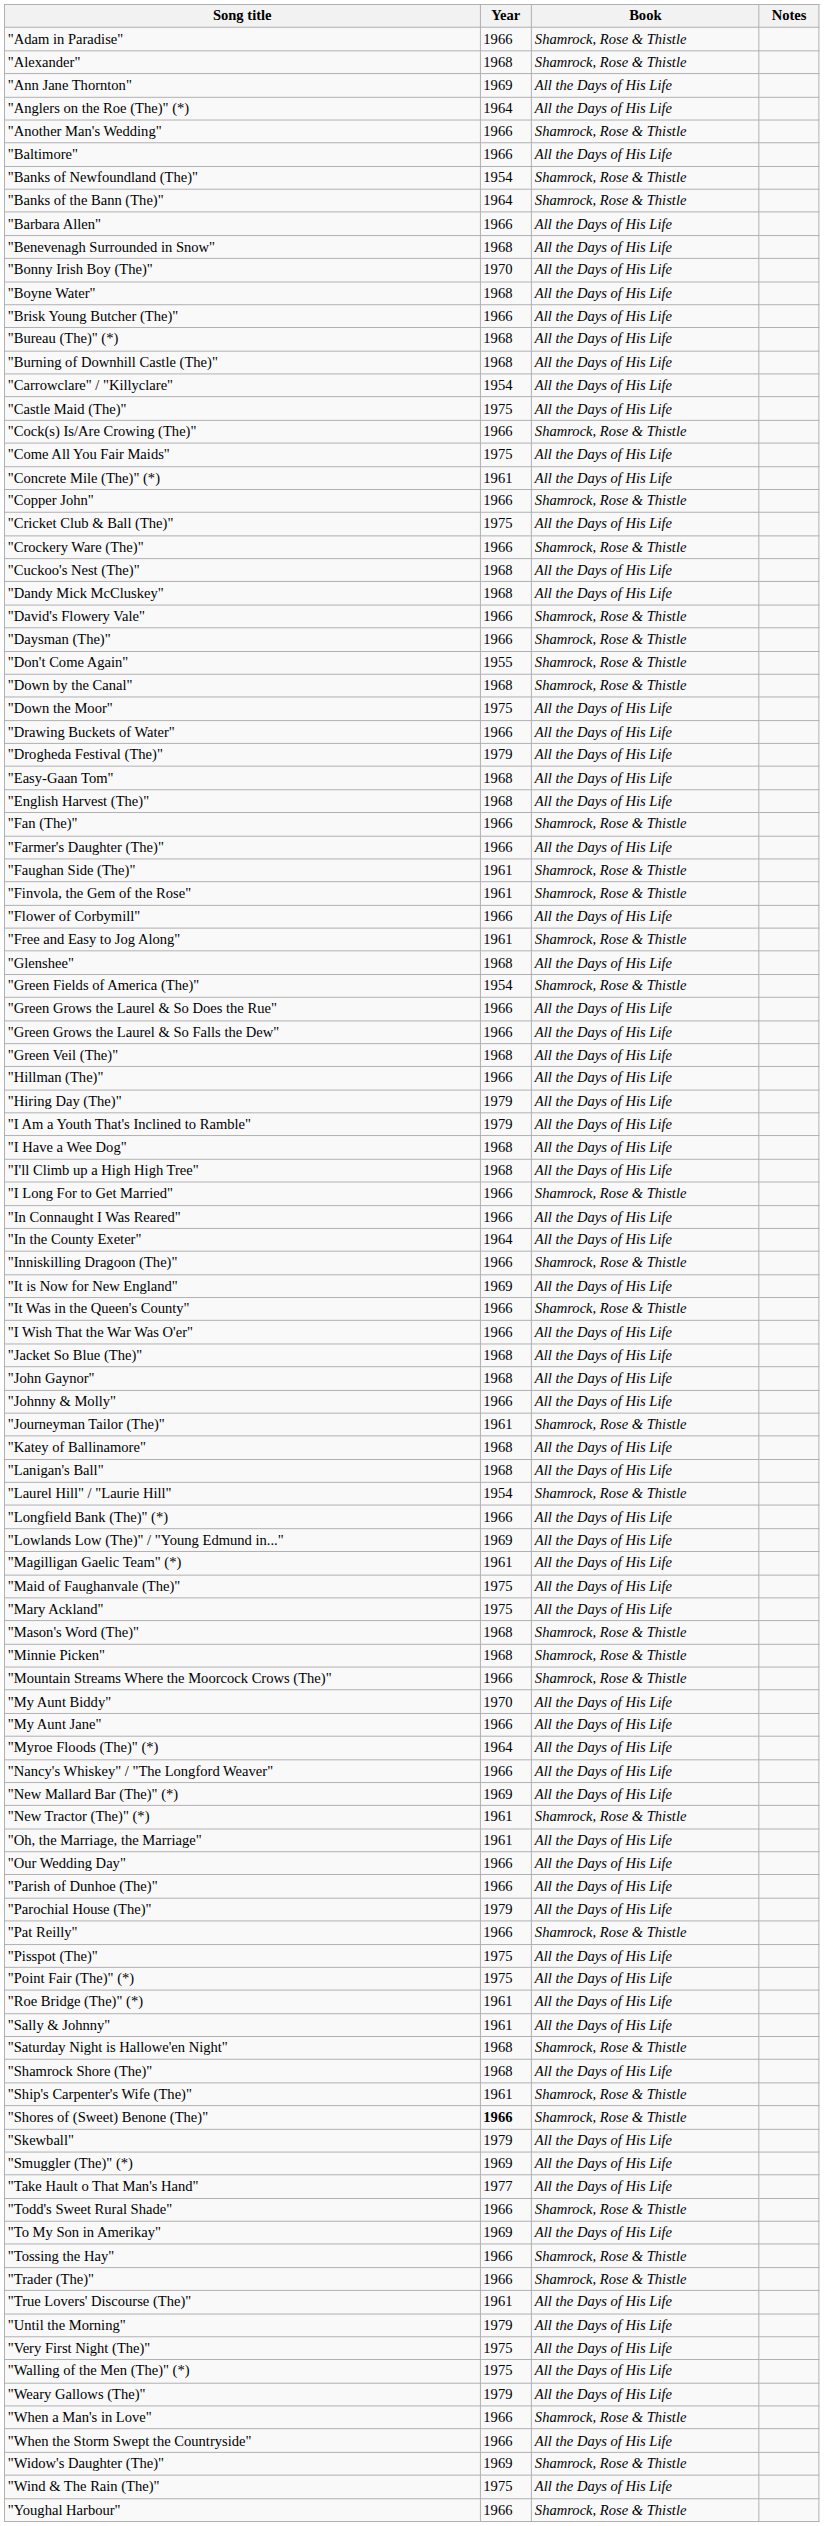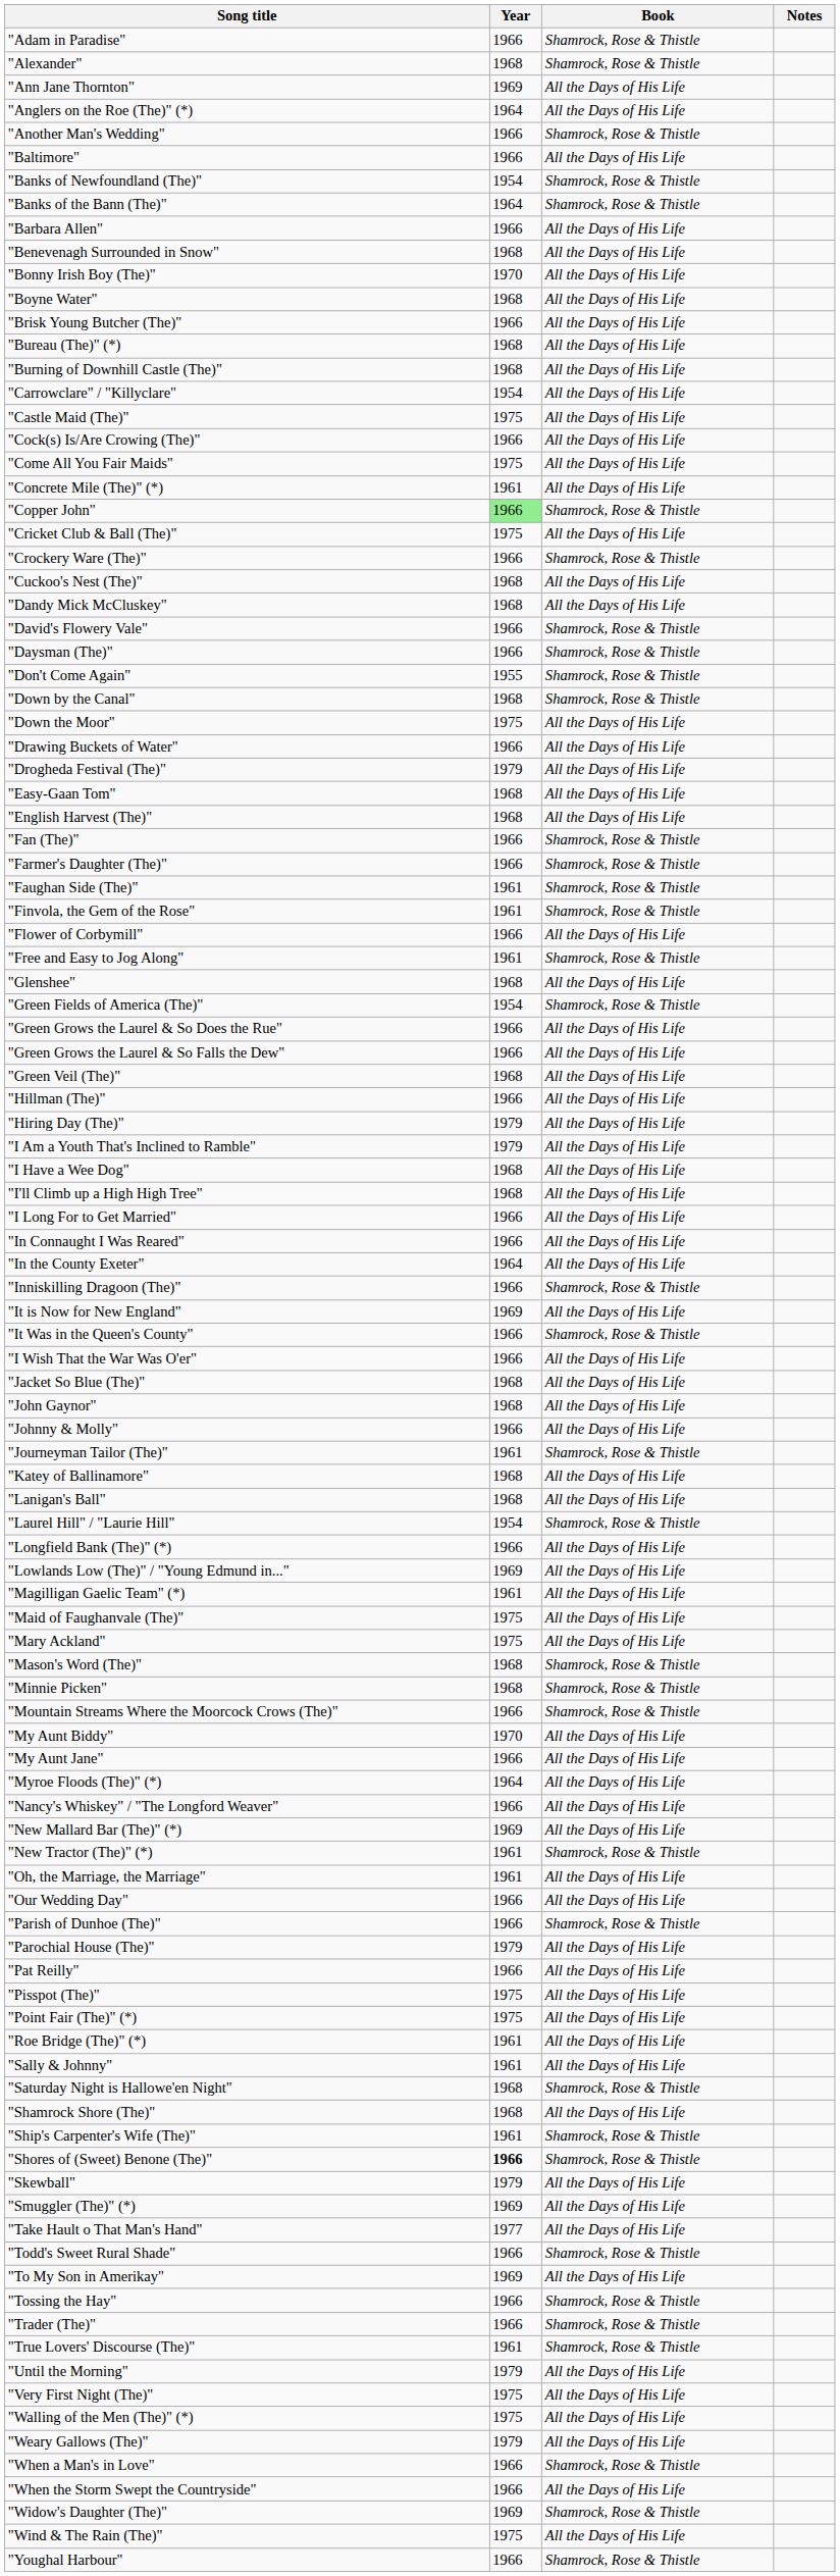 <table class="wikitable sortable plainrowheaders" style="min-width:56em">
 <tr>
 <th>Song title</th>
 <th>Year</th>
 <th>Book</th>
 <th class="unsortable">Notes</th>
 </tr>
 <tr>
 <td>"Adam in Paradise"</td>
 <td>1966</td>
 <td><em>Shamrock, Rose & Thistle</em></td>
 <td></td>
 </tr>
 <tr>
 <td>"Alexander"</td>
 <td>1968</td>
 <td><em>Shamrock, Rose & Thistle</em></td>
 <td></td>
 </tr>
 <tr>
 <td>"Ann Jane Thornton"</td>
 <td>1969</td>
 <td><em>All the Days of His Life</em></td>
 <td></td>
 </tr>
 <tr>
 <td>"Anglers on the Roe (The)" (*)</td>
 <td>1964</td>
 <td><em>All the Days of His Life</em></td>
 <td></td>
 </tr>
 <tr>
 <td>"Another Man's Wedding"</td>
 <td>1966</td>
 <td><em>Shamrock, Rose & Thistle</em></td>
 <td></td>
 </tr>
 <tr>
 <td>"Baltimore"</td>
 <td>1966</td>
 <td><em>All the Days of His Life</em></td>
 <td></td>
 </tr>
 <tr>
 <td>"Banks of Newfoundland (The)"</td>
 <td>1954</td>
 <td><em>Shamrock, Rose & Thistle</em></td>
 <td></td>
 </tr>
 <tr>
 <td>"Banks of the Bann (The)"</td>
 <td>1964</td>
 <td><em>Shamrock, Rose & Thistle</em></td>
 <td></td>
 </tr>
 <tr>
 <td>"Barbara Allen"</td>
 <td>1966</td>
 <td><em>All the Days of His Life</em></td>
 <td></td>
 </tr>
 <tr>
 <td>"Benevenagh Surrounded in Snow"</td>
 <td>1968</td>
 <td><em>All the Days of His Life</em></td>
 <td></td>
 </tr>
 <tr>
 <td>"Bonny Irish Boy (The)"</td>
 <td>1970</td>
 <td><em>All the Days of His Life</em></td>
 <td></td>
 </tr>
 <tr>
 <td>"Boyne Water"</td>
 <td>1968</td>
 <td><em>All the Days of His Life</em></td>
 <td></td>
 </tr>
 <tr>
 <td>"Brisk Young Butcher (The)"</td>
 <td>1966</td>
 <td><em>All the Days of His Life</em></td>
 <td></td>
 </tr>
 <tr>
 <td>"Bureau (The)" (*)</td>
 <td>1968</td>
 <td><em>All the Days of His Life</em></td>
 <td></td>
 </tr>
 <tr>
 <td>"Burning of Downhill Castle (The)"</td>
 <td>1968</td>
 <td><em>All the Days of His Life</em></td>
 <td></td>
 </tr>
 <tr>
 <td>"Carrowclare" /  "Killyclare"</td>
 <td>1954</td>
 <td><em>All the Days of His Life</em></td>
 <td></td>
 </tr>
 <tr>
 <td>"Castle Maid (The)"</td>
 <td>1975</td>
 <td><em>All the Days of His Life</em></td>
 <td></td>
 </tr>
 <tr>
 <td>"Cock(s) Is/Are Crowing (The)"</td>
 <td>1966</td>
-<td><em>Shamrock, Rose & Thistle</em></td>
+<td><em>All the Days of His Life</em></td>
 <td></td>
 </tr>
 <tr>
 <td>"Come All You Fair Maids"</td>
 <td>1975</td>
 <td><em>All the Days of His Life</em></td>
 <td></td>
 </tr>
 <tr>
 <td>"Concrete Mile (The)" (*)</td>
 <td>1961</td>
 <td><em>All the Days of His Life</em></td>
 <td></td>
 </tr>
 <tr>
 <td>"Copper John"</td>
-<td>1966</td>
+<td style="background: lightgreen;">1966</td>
 <td><em>Shamrock, Rose & Thistle</em></td>
 <td></td>
 </tr>
 <tr>
 <td>"Cricket Club & Ball (The)"</td>
 <td>1975</td>
 <td><em>All the Days of His Life</em></td>
 <td></td>
 </tr>
 <tr>
 <td>"Crockery Ware (The)"</td>
 <td>1966</td>
 <td><em>Shamrock, Rose & Thistle</em></td>
 <td></td>
 </tr>
 <tr>
 <td>"Cuckoo's Nest (The)"</td>
 <td>1968</td>
 <td><em>All the Days of His Life</em></td>
 <td></td>
 </tr>
 <tr>
 <td>"Dandy Mick McCluskey"</td>
 <td>1968</td>
 <td><em>All the Days of His Life</em></td>
 <td></td>
 </tr>
 <tr>
 <td>"David's Flowery Vale"</td>
 <td>1966</td>
 <td><em>Shamrock, Rose & Thistle</em></td>
 <td></td>
 </tr>
 <tr>
 <td>"Daysman (The)"</td>
 <td>1966</td>
 <td><em>Shamrock, Rose & Thistle</em></td>
 <td></td>
 </tr>
 <tr>
 <td>"Don't Come Again"</td>
 <td>1955</td>
 <td><em>Shamrock, Rose & Thistle</em></td>
 <td></td>
 </tr>
 <tr>
 <td>"Down by the Canal"</td>
 <td>1968</td>
 <td><em>Shamrock, Rose & Thistle</em></td>
 <td></td>
 </tr>
 <tr>
 <td>"Down the Moor"</td>
 <td>1975</td>
 <td><em>All the Days of His Life</em></td>
 <td></td>
 </tr>
 <tr>
 <td>"Drawing Buckets of Water"</td>
 <td>1966</td>
 <td><em>All the Days of His Life</em></td>
 <td></td>
 </tr>
 <tr>
 <td>"Drogheda Festival (The)"</td>
 <td>1979</td>
 <td><em>All the Days of His Life</em></td>
 <td></td>
 </tr>
 <tr>
 <td>"Easy-Gaan Tom"</td>
 <td>1968</td>
 <td><em>All the Days of His Life</em></td>
 <td></td>
 </tr>
 <tr>
 <td>"English Harvest (The)"</td>
 <td>1968</td>
 <td><em>All the Days of His Life</em></td>
 <td></td>
 </tr>
 <tr>
 <td>"Fan (The)"</td>
 <td>1966</td>
 <td><em>Shamrock, Rose & Thistle</em></td>
 <td></td>
 </tr>
 <tr>
 <td>"Farmer's Daughter (The)"</td>
 <td>1966</td>
-<td><em>All the Days of His Life</em></td>
+<td><em>Shamrock, Rose & Thistle</em></td>
 <td></td>
 </tr>
 <tr>
 <td>"Faughan Side (The)"</td>
 <td>1961</td>
 <td><em>Shamrock, Rose & Thistle</em></td>
 <td></td>
 </tr>
 <tr>
 <td>"Finvola, the Gem of the Rose"</td>
 <td>1961</td>
 <td><em>Shamrock, Rose & Thistle</em></td>
 <td></td>
 </tr>
 <tr>
 <td>"Flower of Corbymill"</td>
 <td>1966</td>
 <td><em>All the Days of His Life</em></td>
 <td></td>
 </tr>
 <tr>
 <td>"Free and Easy to Jog Along"</td>
 <td>1961</td>
 <td><em>Shamrock, Rose & Thistle</em></td>
 <td></td>
 </tr>
 <tr>
 <td>"Glenshee"</td>
 <td>1968</td>
 <td><em>All the Days of His Life</em></td>
 <td></td>
 </tr>
 <tr>
 <td>"Green Fields of America (The)"</td>
 <td>1954</td>
 <td><em>Shamrock, Rose & Thistle</em></td>
 <td></td>
 </tr>
 <tr>
 <td>"Green Grows the Laurel & So Does the Rue"</td>
 <td>1966</td>
 <td><em>All the Days of His Life</em></td>
 <td></td>
 </tr>
 <tr>
 <td>"Green Grows the Laurel & So Falls the Dew"</td>
 <td>1966</td>
 <td><em>All the Days of His Life</em></td>
 <td></td>
 </tr>
 <tr>
 <td>"Green Veil (The)"</td>
 <td>1968</td>
 <td><em>All the Days of His Life</em></td>
 <td></td>
 </tr>
 <tr>
 <td>"Hillman (The)"</td>
 <td>1966</td>
 <td><em>All the Days of His Life</em></td>
 <td></td>
 </tr>
 <tr>
 <td>"Hiring Day (The)"</td>
 <td>1979</td>
 <td><em>All the Days of His Life</em></td>
 <td></td>
 </tr>
 <tr>
 <td>"I Am a Youth That's Inclined to Ramble"</td>
 <td>1979</td>
 <td><em>All the Days of His Life</em></td>
 <td></td>
 </tr>
 <tr>
 <td>"I Have a Wee Dog"</td>
 <td>1968</td>
 <td><em>All the Days of His Life</em></td>
 <td></td>
 </tr>
 <tr>
 <td>"I'll Climb up a High High Tree"</td>
 <td>1968</td>
 <td><em>All the Days of His Life</em></td>
 <td></td>
 </tr>
 <tr>
 <td>"I Long For to Get Married"</td>
 <td>1966</td>
-<td><em>Shamrock, Rose & Thistle</em></td>
+<td><em>All the Days of His Life</em></td>
 <td></td>
 </tr>
 <tr>
 <td>"In Connaught I Was Reared"</td>
 <td>1966</td>
 <td><em>All the Days of His Life</em></td>
 <td></td>
 </tr>
 <tr>
 <td>"In the County Exeter"</td>
 <td>1964</td>
 <td><em>All the Days of His Life</em></td>
 <td></td>
 </tr>
 <tr>
 <td>"Inniskilling Dragoon (The)"</td>
 <td>1966</td>
 <td><em>Shamrock, Rose & Thistle</em></td>
 <td></td>
 </tr>
 <tr>
 <td>"It is Now for New England"</td>
 <td>1969</td>
 <td><em>All the Days of His Life</em></td>
 <td></td>
 </tr>
 <tr>
 <td>"It Was in the Queen's County"</td>
 <td>1966</td>
 <td><em>Shamrock, Rose & Thistle</em></td>
 <td></td>
 </tr>
 <tr>
 <td>"I Wish That the War Was O'er"</td>
 <td>1966</td>
 <td><em>All the Days of His Life</em></td>
 <td></td>
 </tr>
 <tr>
 <td>"Jacket So Blue (The)"</td>
 <td>1968</td>
 <td><em>All the Days of His Life</em></td>
 <td></td>
 </tr>
 <tr>
 <td>"John Gaynor"</td>
 <td>1968</td>
 <td><em>All the Days of His Life</em></td>
 <td></td>
 </tr>
 <tr>
 <td>"Johnny & Molly"</td>
 <td>1966</td>
 <td><em>All the Days of His Life</em></td>
 <td></td>
 </tr>
 <tr>
 <td>"Journeyman Tailor (The)"</td>
 <td>1961</td>
 <td><em>Shamrock, Rose & Thistle</em></td>
 <td></td>
 </tr>
 <tr>
 <td>"Katey of Ballinamore"</td>
 <td>1968</td>
 <td><em>All the Days of His Life</em></td>
 <td></td>
 </tr>
 <tr>
 <td>"Lanigan's Ball"</td>
 <td>1968</td>
 <td><em>All the Days of His Life</em></td>
 <td></td>
 </tr>
 <tr>
 <td>"Laurel Hill" /  "Laurie Hill"</td>
 <td>1954</td>
 <td><em>Shamrock, Rose & Thistle</em></td>
 <td></td>
 </tr>
 <tr>
 <td>"Longfield Bank (The)" (*)</td>
 <td>1966</td>
 <td><em>All the Days of His Life</em></td>
 <td></td>
 </tr>
 <tr>
 <td>"Lowlands Low (The)" /  "Young Edmund in..."</td>
 <td>1969</td>
 <td><em>All the Days of His Life</em></td>
 <td></td>
 </tr>
 <tr>
 <td>"Magilligan Gaelic Team" (*)</td>
 <td>1961</td>
 <td><em>All the Days of His Life</em></td>
 <td></td>
 </tr>
 <tr>
 <td>"Maid of Faughanvale (The)"</td>
 <td>1975</td>
 <td><em>All the Days of His Life</em></td>
 <td></td>
 </tr>
 <tr>
 <td>"Mary Ackland"</td>
 <td>1975</td>
 <td><em>All the Days of His Life</em></td>
 <td></td>
 </tr>
 <tr>
 <td>"Mason's Word (The)"</td>
 <td>1968</td>
 <td><em>Shamrock, Rose & Thistle</em></td>
 <td></td>
 </tr>
 <tr>
 <td>"Minnie Picken"</td>
 <td>1968</td>
 <td><em>Shamrock, Rose & Thistle</em></td>
 <td></td>
 </tr>
 <tr>
 <td>"Mountain Streams Where the Moorcock Crows (The)"</td>
 <td>1966</td>
 <td><em>Shamrock, Rose & Thistle</em></td>
 <td></td>
 </tr>
 <tr>
 <td>"My Aunt Biddy"</td>
 <td>1970</td>
 <td><em>All the Days of His Life</em></td>
 <td></td>
 </tr>
 <tr>
 <td>"My Aunt Jane"</td>
 <td>1966</td>
 <td><em>All the Days of His Life</em></td>
 <td></td>
 </tr>
 <tr>
 <td>"Myroe Floods (The)" (*)</td>
 <td>1964</td>
 <td><em>All the Days of His Life</em></td>
 <td></td>
 </tr>
 <tr>
 <td>"Nancy's Whiskey" /  "The Longford Weaver"</td>
 <td>1966</td>
 <td><em>All the Days of His Life</em></td>
 <td></td>
 </tr>
 <tr>
 <td>"New Mallard Bar (The)" (*)</td>
 <td>1969</td>
 <td><em>All the Days of His Life</em></td>
 <td></td>
 </tr>
 <tr>
 <td>"New Tractor (The)" (*)</td>
 <td>1961</td>
 <td><em>Shamrock, Rose & Thistle</em></td>
 <td></td>
 </tr>
 <tr>
 <td>"Oh, the Marriage, the Marriage"</td>
 <td>1961</td>
 <td><em>All the Days of His Life</em></td>
 <td></td>
 </tr>
 <tr>
 <td>"Our Wedding Day"</td>
 <td>1966</td>
 <td><em>All the Days of His Life</em></td>
 <td></td>
 </tr>
 <tr>
 <td>"Parish of Dunhoe (The)"</td>
 <td>1966</td>
-<td><em>All the Days of His Life</em></td>
+<td><em>Shamrock, Rose & Thistle</em></td>
 <td></td>
 </tr>
 <tr>
 <td>"Parochial House (The)"</td>
 <td>1979</td>
 <td><em>All the Days of His Life</em></td>
 <td></td>
 </tr>
 <tr>
 <td>"Pat Reilly"</td>
 <td>1966</td>
-<td><em>Shamrock, Rose & Thistle</em></td>
+<td><em>All the Days of His Life</em></td>
 <td></td>
 </tr>
 <tr>
 <td>"Pisspot (The)"</td>
 <td>1975</td>
 <td><em>All the Days of His Life</em></td>
 <td></td>
 </tr>
 <tr>
 <td>"Point Fair (The)" (*)</td>
 <td>1975</td>
 <td><em>All the Days of His Life</em></td>
 <td></td>
 </tr>
 <tr>
 <td>"Roe Bridge (The)" (*)</td>
 <td>1961</td>
 <td><em>All the Days of His Life</em></td>
 <td></td>
 </tr>
 <tr>
 <td>"Sally & Johnny"</td>
 <td>1961</td>
 <td><em>All the Days of His Life</em></td>
 <td></td>
 </tr>
 <tr>
 <td>"Saturday Night is Hallowe'en Night"</td>
 <td>1968</td>
 <td><em>Shamrock, Rose & Thistle</em></td>
 <td></td>
 </tr>
 <tr>
 <td>"Shamrock Shore (The)"</td>
 <td>1968</td>
 <td><em>All the Days of His Life</em></td>
 <td></td>
 </tr>
 <tr>
 <td>"Ship's Carpenter's Wife (The)"</td>
 <td>1961</td>
 <td><em>Shamrock, Rose & Thistle</em></td>
 <td></td>
 </tr>
 <tr>
 <td>"Shores of (Sweet) Benone (The)"</td>
 <td><strong>1966</strong></td>
 <td><em>Shamrock, Rose & Thistle</em></td>
 <td></td>
 </tr>
 <tr>
 <td>"Skewball"</td>
 <td>1979</td>
 <td><em>All the Days of His Life</em></td>
 <td></td>
 </tr>
 <tr>
 <td>"Smuggler (The)" (*)</td>
 <td>1969</td>
 <td><em>All the Days of His Life</em></td>
 <td></td>
 </tr>
 <tr>
 <td>"Take Hault o That Man's Hand"</td>
 <td>1977</td>
 <td><em>All the Days of His Life</em></td>
 <td></td>
 </tr>
 <tr>
 <td>"Todd's Sweet Rural Shade"</td>
 <td>1966</td>
 <td><em>Shamrock, Rose & Thistle</em></td>
 <td></td>
 </tr>
 <tr>
 <td>"To My Son in Amerikay"</td>
 <td>1969</td>
 <td><em>All the Days of His Life</em></td>
 <td></td>
 </tr>
 <tr>
 <td>"Tossing the Hay"</td>
 <td>1966</td>
 <td><em>Shamrock, Rose & Thistle</em></td>
 <td></td>
 </tr>
 <tr>
 <td>"Trader (The)"</td>
 <td>1966</td>
 <td><em>Shamrock, Rose & Thistle</em></td>
 <td></td>
 </tr>
 <tr>
 <td>"True Lovers' Discourse (The)"</td>
 <td>1961</td>
-<td><em>All the Days of His Life</em></td>
+<td><em>Shamrock, Rose & Thistle</em></td>
 <td></td>
 </tr>
 <tr>
 <td>"Until the Morning"</td>
 <td>1979</td>
 <td><em>All the Days of His Life</em></td>
 <td></td>
 </tr>
 <tr>
 <td>"Very First Night (The)"</td>
 <td>1975</td>
 <td><em>All the Days of His Life</em></td>
 <td></td>
 </tr>
 <tr>
 <td>"Walling of the Men (The)" (*)</td>
 <td>1975</td>
 <td><em>All the Days of His Life</em></td>
 <td></td>
 </tr>
 <tr>
 <td>"Weary Gallows (The)"</td>
 <td>1979</td>
 <td><em>All the Days of His Life</em></td>
 <td></td>
 </tr>
 <tr>
 <td>"When a Man's in Love"</td>
 <td>1966</td>
 <td><em>Shamrock, Rose & Thistle</em></td>
 <td></td>
 </tr>
 <tr>
 <td>"When the Storm Swept the Countryside"</td>
 <td>1966</td>
 <td><em>All the Days of His Life</em></td>
 <td></td>
 </tr>
 <tr>
 <td>"Widow's Daughter (The)"</td>
 <td>1969</td>
 <td><em>Shamrock, Rose & Thistle</em></td>
 <td></td>
 </tr>
 <tr>
 <td>"Wind & The Rain (The)"</td>
 <td>1975</td>
 <td><em>All the Days of His Life</em></td>
 <td></td>
 </tr>
 <tr>
 <td>"Youghal Harbour"</td>
 <td>1966</td>
 <td><em>Shamrock, Rose & Thistle</em></td>
 <td></td>
 </tr>
 </table>
